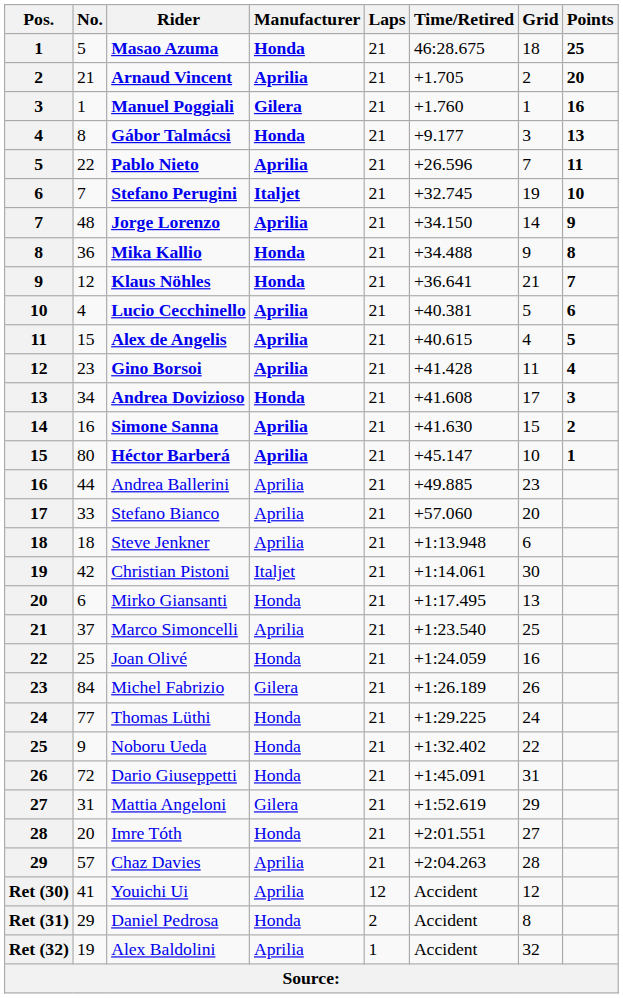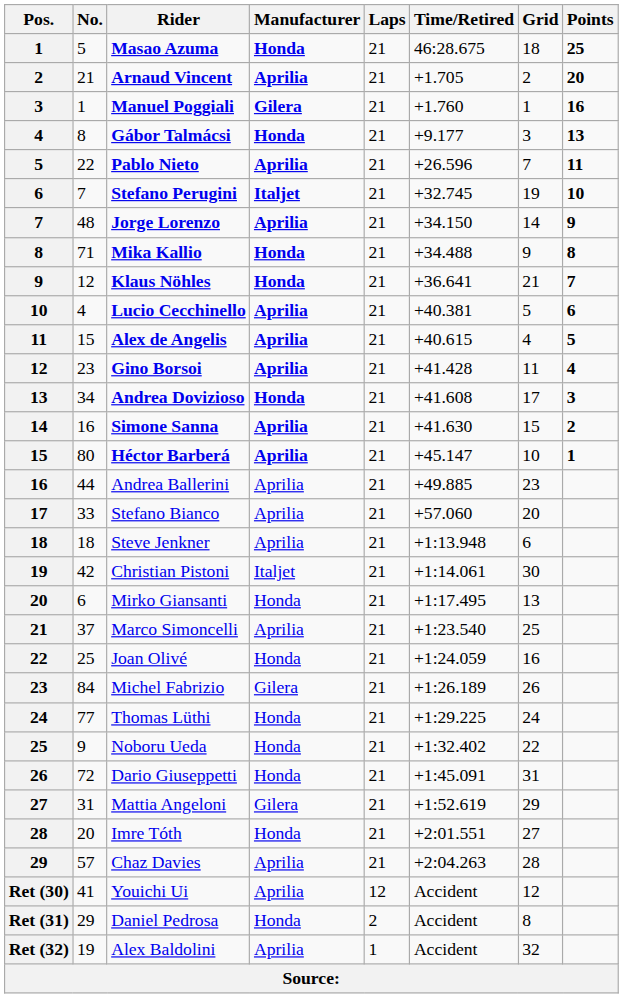 <table class="wikitable" style="font-size: 95%;">
 <tr>
 <th>Pos.</th>
 <th>No.</th>
 <th>Rider</th>
 <th>Manufacturer</th>
 <th>Laps</th>
 <th>Time/Retired</th>
 <th>Grid</th>
 <th>Points</th>
 </tr>
 <tr>
 <th>1</th>
 <td>5</td>
 <td> <strong><a href='#'>Masao Azuma</a></strong></td>
 <td><strong><a href='#'>Honda</a></strong></td>
 <td>21</td>
 <td>46:28.675</td>
 <td>18</td>
 <td><strong>25</strong></td>
 </tr>
 <tr>
 <th>2</th>
 <td>21</td>
 <td> <strong><a href='#'>Arnaud Vincent</a></strong></td>
 <td><strong><a href='#'>Aprilia</a></strong></td>
 <td>21</td>
 <td>+1.705</td>
 <td>2</td>
 <td><strong>20</strong></td>
 </tr>
 <tr>
 <th>3</th>
 <td>1</td>
 <td> <strong><a href='#'>Manuel Poggiali</a></strong></td>
 <td><strong><a href='#'>Gilera</a></strong></td>
 <td>21</td>
 <td>+1.760</td>
 <td>1</td>
 <td><strong>16</strong></td>
 </tr>
 <tr>
 <th>4</th>
 <td>8</td>
 <td> <strong><a href='#'>Gábor Talmácsi</a></strong></td>
 <td><strong><a href='#'>Honda</a></strong></td>
 <td>21</td>
 <td>+9.177</td>
 <td>3</td>
 <td><strong>13</strong></td>
 </tr>
 <tr>
 <th>5</th>
 <td>22</td>
 <td> <strong><a href='#'>Pablo Nieto</a></strong></td>
 <td><strong><a href='#'>Aprilia</a></strong></td>
 <td>21</td>
 <td>+26.596</td>
 <td>7</td>
 <td><strong>11</strong></td>
 </tr>
 <tr>
 <th>6</th>
 <td>7</td>
 <td> <strong><a href='#'>Stefano Perugini</a></strong></td>
 <td><strong><a href='#'>Italjet</a></strong></td>
 <td>21</td>
 <td>+32.745</td>
 <td>19</td>
 <td><strong>10</strong></td>
 </tr>
 <tr>
 <th>7</th>
 <td>48</td>
 <td> <strong><a href='#'>Jorge Lorenzo</a></strong></td>
 <td><strong><a href='#'>Aprilia</a></strong></td>
 <td>21</td>
 <td>+34.150</td>
 <td>14</td>
 <td><strong>9</strong></td>
 </tr>
 <tr>
 <th>8</th>
-<td>36</td>
+<td>71</td>
 <td> <strong><a href='#'>Mika Kallio</a></strong></td>
 <td><strong><a href='#'>Honda</a></strong></td>
 <td>21</td>
 <td>+34.488</td>
 <td>9</td>
 <td><strong>8</strong></td>
 </tr>
 <tr>
 <th>9</th>
 <td>12</td>
 <td> <strong><a href='#'>Klaus Nöhles</a></strong></td>
 <td><strong><a href='#'>Honda</a></strong></td>
 <td>21</td>
 <td>+36.641</td>
 <td>21</td>
 <td><strong>7</strong></td>
 </tr>
 <tr>
 <th>10</th>
 <td>4</td>
 <td> <strong><a href='#'>Lucio Cecchinello</a></strong></td>
 <td><strong><a href='#'>Aprilia</a></strong></td>
 <td>21</td>
 <td>+40.381</td>
 <td>5</td>
 <td><strong>6</strong></td>
 </tr>
 <tr>
 <th>11</th>
 <td>15</td>
 <td> <strong><a href='#'>Alex de Angelis</a></strong></td>
 <td><strong><a href='#'>Aprilia</a></strong></td>
 <td>21</td>
 <td>+40.615</td>
 <td>4</td>
 <td><strong>5</strong></td>
 </tr>
 <tr>
 <th>12</th>
 <td>23</td>
 <td> <strong><a href='#'>Gino Borsoi</a></strong></td>
 <td><strong><a href='#'>Aprilia</a></strong></td>
 <td>21</td>
 <td>+41.428</td>
 <td>11</td>
 <td><strong>4</strong></td>
 </tr>
 <tr>
 <th>13</th>
 <td>34</td>
 <td> <strong><a href='#'>Andrea Dovizioso</a></strong></td>
 <td><strong><a href='#'>Honda</a></strong></td>
 <td>21</td>
 <td>+41.608</td>
 <td>17</td>
 <td><strong>3</strong></td>
 </tr>
 <tr>
 <th>14</th>
 <td>16</td>
 <td> <strong><a href='#'>Simone Sanna</a></strong></td>
 <td><strong><a href='#'>Aprilia</a></strong></td>
 <td>21</td>
 <td>+41.630</td>
 <td>15</td>
 <td><strong>2</strong></td>
 </tr>
 <tr>
 <th>15</th>
 <td>80</td>
 <td> <strong><a href='#'>Héctor Barberá</a></strong></td>
 <td><strong><a href='#'>Aprilia</a></strong></td>
 <td>21</td>
 <td>+45.147</td>
 <td>10</td>
 <td><strong>1</strong></td>
 </tr>
 <tr>
 <th>16</th>
 <td>44</td>
 <td> <a href='#'>Andrea Ballerini</a></td>
 <td><a href='#'>Aprilia</a></td>
 <td>21</td>
 <td>+49.885</td>
 <td>23</td>
 <td></td>
 </tr>
 <tr>
 <th>17</th>
 <td>33</td>
 <td> <a href='#'>Stefano Bianco</a></td>
 <td><a href='#'>Aprilia</a></td>
 <td>21</td>
 <td>+57.060</td>
 <td>20</td>
 <td></td>
 </tr>
 <tr>
 <th>18</th>
 <td>18</td>
 <td> <a href='#'>Steve Jenkner</a></td>
 <td><a href='#'>Aprilia</a></td>
 <td>21</td>
 <td>+1:13.948</td>
 <td>6</td>
 <td></td>
 </tr>
 <tr>
 <th>19</th>
 <td>42</td>
 <td> <a href='#'>Christian Pistoni</a></td>
 <td><a href='#'>Italjet</a></td>
 <td>21</td>
 <td>+1:14.061</td>
 <td>30</td>
 <td></td>
 </tr>
 <tr>
 <th>20</th>
 <td>6</td>
 <td> <a href='#'>Mirko Giansanti</a></td>
 <td><a href='#'>Honda</a></td>
 <td>21</td>
 <td>+1:17.495</td>
 <td>13</td>
 <td></td>
 </tr>
 <tr>
 <th>21</th>
 <td>37</td>
 <td> <a href='#'>Marco Simoncelli</a></td>
 <td><a href='#'>Aprilia</a></td>
 <td>21</td>
 <td>+1:23.540</td>
 <td>25</td>
 <td></td>
 </tr>
 <tr>
 <th>22</th>
 <td>25</td>
 <td> <a href='#'>Joan Olivé</a></td>
 <td><a href='#'>Honda</a></td>
 <td>21</td>
 <td>+1:24.059</td>
 <td>16</td>
 <td></td>
 </tr>
 <tr>
 <th>23</th>
 <td>84</td>
 <td> <a href='#'>Michel Fabrizio</a></td>
 <td><a href='#'>Gilera</a></td>
 <td>21</td>
 <td>+1:26.189</td>
 <td>26</td>
 <td></td>
 </tr>
 <tr>
 <th>24</th>
 <td>77</td>
 <td> <a href='#'>Thomas Lüthi</a></td>
 <td><a href='#'>Honda</a></td>
 <td>21</td>
 <td>+1:29.225</td>
 <td>24</td>
 <td></td>
 </tr>
 <tr>
 <th>25</th>
 <td>9</td>
 <td> <a href='#'>Noboru Ueda</a></td>
 <td><a href='#'>Honda</a></td>
 <td>21</td>
 <td>+1:32.402</td>
 <td>22</td>
 <td></td>
 </tr>
 <tr>
 <th>26</th>
 <td>72</td>
 <td> <a href='#'>Dario Giuseppetti</a></td>
 <td><a href='#'>Honda</a></td>
 <td>21</td>
 <td>+1:45.091</td>
 <td>31</td>
 <td></td>
 </tr>
 <tr>
 <th>27</th>
 <td>31</td>
 <td> <a href='#'>Mattia Angeloni</a></td>
 <td><a href='#'>Gilera</a></td>
 <td>21</td>
 <td>+1:52.619</td>
 <td>29</td>
 <td></td>
 </tr>
 <tr>
 <th>28</th>
 <td>20</td>
 <td> <a href='#'>Imre Tóth</a></td>
 <td><a href='#'>Honda</a></td>
 <td>21</td>
 <td>+2:01.551</td>
 <td>27</td>
 <td></td>
 </tr>
 <tr>
 <th>29</th>
 <td>57</td>
 <td> <a href='#'>Chaz Davies</a></td>
 <td><a href='#'>Aprilia</a></td>
 <td>21</td>
 <td>+2:04.263</td>
 <td>28</td>
 <td></td>
 </tr>
 <tr>
 <th>Ret (30)</th>
 <td>41</td>
 <td> <a href='#'>Youichi Ui</a></td>
 <td><a href='#'>Aprilia</a></td>
 <td>12</td>
 <td>Accident</td>
 <td>12</td>
 <td></td>
 </tr>
 <tr>
 <th>Ret (31)</th>
 <td>29</td>
 <td> <a href='#'>Daniel Pedrosa</a></td>
 <td><a href='#'>Honda</a></td>
 <td>2</td>
 <td>Accident</td>
 <td>8</td>
 <td></td>
 </tr>
 <tr>
 <th>Ret (32)</th>
 <td>19</td>
 <td> <a href='#'>Alex Baldolini</a></td>
 <td><a href='#'>Aprilia</a></td>
 <td>1</td>
 <td>Accident</td>
 <td>32</td>
 <td></td>
 </tr>
 <tr>
 <th colspan=8>Source: </th>
 </tr>
 </table>
